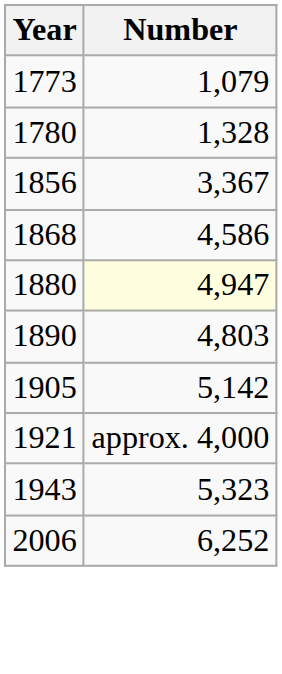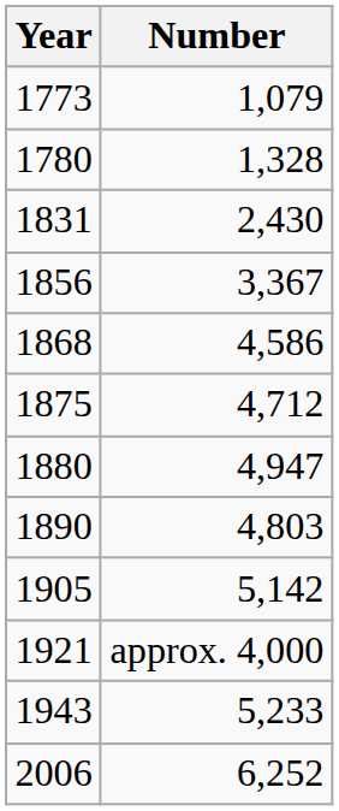 <table class="wikitable">
 <tr>
 <th>Year</th>
 <th>Number</th>
 </tr>
 <tr>
 <td>1773</td>
 <td align="right">1,079</td>
 </tr>
 <tr>
 <td>1780</td>
 <td align="right">1,328</td>
 </tr>
 <tr>
+<td>1831</td>
+<td align="right">2,430</td>
+</tr>
+<tr>
 <td>1856</td>
 <td align="right">3,367</td>
 </tr>
 <tr>
 <td>1868</td>
 <td align="right">4,586</td>
 </tr>
 <tr>
+<td>1875</td>
+<td align="right">4,712</td>
+</tr>
+<tr>
 <td>1880</td>
-<td align="right" style="background: lightyellow;">4,947</td>
+<td align="right">4,947</td>
 </tr>
 <tr>
 <td>1890</td>
 <td align="right">4,803</td>
 </tr>
 <tr>
 <td>1905</td>
 <td align="right">5,142</td>
 </tr>
 <tr>
 <td>1921</td>
 <td align="right">approx. 4,000</td>
 </tr>
 <tr>
 <td>1943</td>
-<td align="right">5,323</td>
+<td align="right">5,233</td>
 </tr>
 <tr>
 <td>2006</td>
 <td align="right">6,252</td>
 </tr>
 </table>
